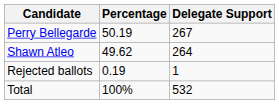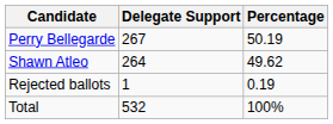 <table class="wikitable">
 <tr>
 <th>Candidate</th>
+<th>Delegate Support</th>
 <th>Percentage</th>
-<th>Delegate Support</th>
 </tr>
 <tr>
 <td><a href='#'>Perry Bellegarde</a></td>
+<td>267</td>
 <td>50.19</td>
-<td>267</td>
 </tr>
 <tr>
 <td><a href='#'>Shawn Atleo</a></td>
+<td>264</td>
 <td>49.62</td>
-<td>264</td>
 </tr>
 <tr>
 <td>Rejected ballots</td>
+<td>1</td>
 <td>0.19</td>
-<td>1</td>
 </tr>
 <tr>
 <td>Total</td>
+<td>532</td>
 <td>100%</td>
-<td>532</td>
 </tr>
 </table>
